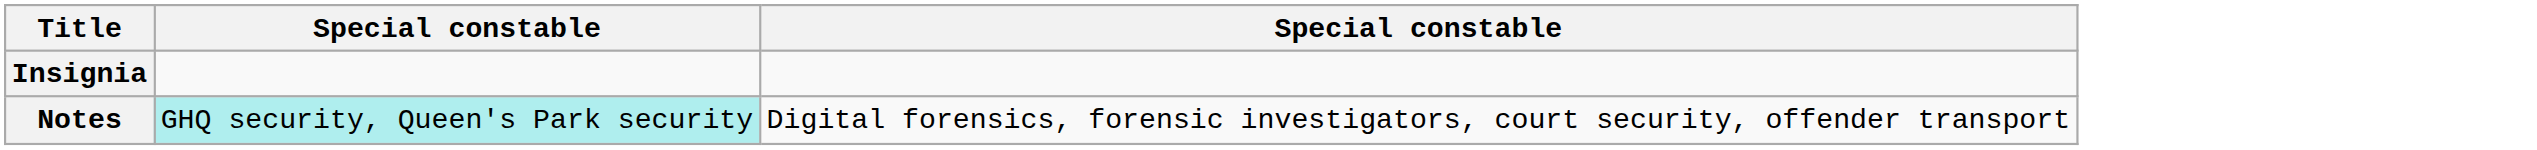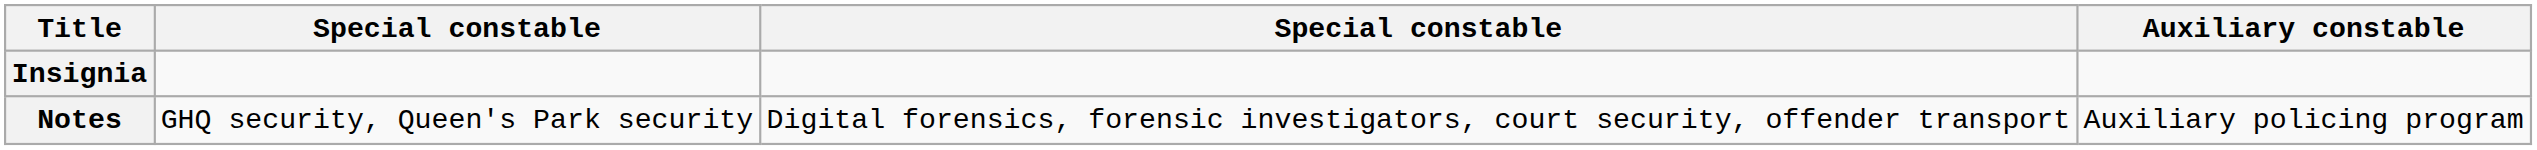 <table class="wikitable">
 <tr>
 <th>Title</th>
 <th>Special constable</th>
 <th>Special constable</th>
+<th>Auxiliary constable</th>
 </tr>
 <tr>
 <th>Insignia</th>
 <td></td>
 <td></td>
+<td></td>
 </tr>
 <tr>
 <th>Notes</th>
-<td style="background: paleturquoise;">GHQ security, Queen's Park security</td>
+<td>GHQ security, Queen's Park security</td>
 <td>Digital forensics, forensic investigators, court security, offender transport</td>
+<td>Auxiliary policing program</td>
 </tr>
 </table>
